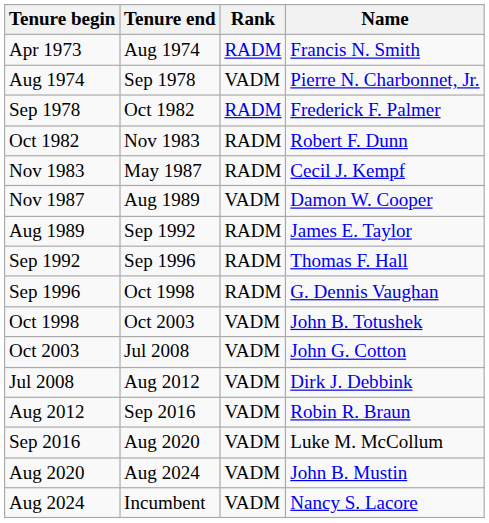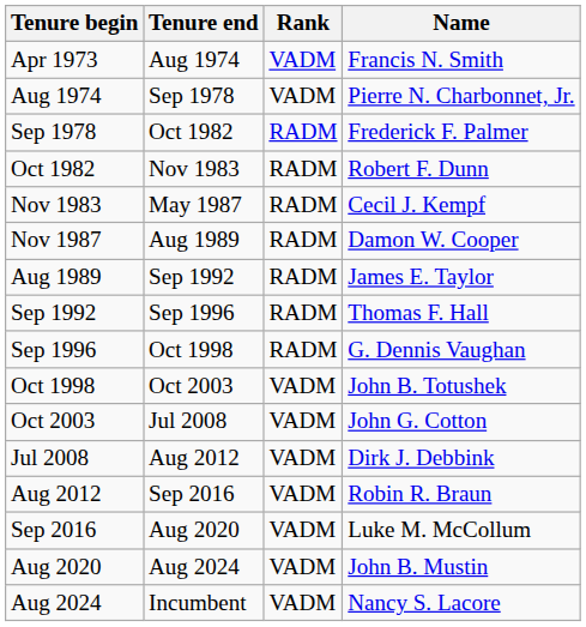 <table class="wikitable">
 <tr>
 <th>Tenure begin</th>
 <th>Tenure end</th>
 <th>Rank</th>
 <th>Name</th>
 </tr>
 <tr>
 <td>Apr 1973</td>
 <td>Aug 1974</td>
-<td><a href='#'>RADM</a></td>
+<td><a href='#'>VADM</a></td>
 <td><a href='#'>Francis N. Smith</a></td>
 </tr>
 <tr>
 <td>Aug 1974</td>
 <td>Sep 1978</td>
 <td>VADM</td>
 <td><a href='#'>Pierre N. Charbonnet, Jr.</a></td>
 </tr>
 <tr>
 <td>Sep 1978</td>
 <td>Oct 1982</td>
 <td><a href='#'>RADM</a></td>
 <td><a href='#'>Frederick F. Palmer</a></td>
 </tr>
 <tr>
 <td>Oct 1982</td>
 <td>Nov 1983</td>
 <td>RADM</td>
 <td><a href='#'>Robert F. Dunn</a></td>
 </tr>
 <tr>
 <td>Nov 1983</td>
 <td>May 1987</td>
 <td>RADM</td>
 <td><a href='#'>Cecil J. Kempf</a></td>
 </tr>
 <tr>
 <td>Nov 1987</td>
 <td>Aug 1989</td>
-<td>VADM</td>
+<td>RADM</td>
 <td><a href='#'>Damon W. Cooper</a></td>
 </tr>
 <tr>
 <td>Aug 1989</td>
 <td>Sep 1992</td>
 <td>RADM</td>
 <td><a href='#'>James E. Taylor</a></td>
 </tr>
 <tr>
 <td>Sep 1992</td>
 <td>Sep 1996</td>
 <td>RADM</td>
 <td><a href='#'>Thomas F. Hall</a></td>
 </tr>
 <tr>
 <td>Sep 1996</td>
 <td>Oct 1998</td>
 <td>RADM</td>
 <td><a href='#'>G. Dennis Vaughan</a></td>
 </tr>
 <tr>
 <td>Oct 1998</td>
 <td>Oct 2003</td>
 <td>VADM</td>
 <td><a href='#'>John B. Totushek</a></td>
 </tr>
 <tr>
 <td>Oct 2003</td>
 <td>Jul 2008</td>
 <td>VADM</td>
 <td><a href='#'>John G. Cotton</a></td>
 </tr>
 <tr>
 <td>Jul 2008</td>
 <td>Aug 2012</td>
 <td>VADM</td>
 <td><a href='#'>Dirk J. Debbink</a></td>
 </tr>
 <tr>
 <td>Aug 2012</td>
 <td>Sep 2016</td>
 <td>VADM</td>
 <td><a href='#'>Robin R. Braun</a></td>
 </tr>
 <tr>
 <td>Sep 2016</td>
 <td>Aug 2020</td>
 <td>VADM</td>
 <td>Luke M. McCollum</td>
 </tr>
 <tr>
 <td>Aug 2020</td>
 <td>Aug 2024</td>
 <td>VADM</td>
 <td><a href='#'>John B. Mustin</a></td>
 </tr>
 <tr>
 <td>Aug 2024</td>
 <td>Incumbent</td>
 <td>VADM</td>
 <td><a href='#'>Nancy S. Lacore</a></td>
 </tr>
 </table>
